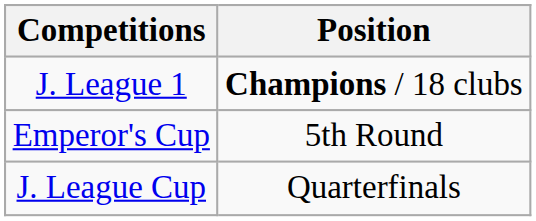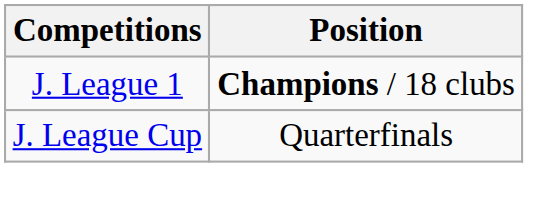 <table class="wikitable" style="text-align:center;">
 <tr>
 <th>Competitions</th>
 <th>Position</th>
 </tr>
 <tr>
 <td><a href='#'>J. League 1</a></td>
 <td><strong>Champions</strong> / 18 clubs</td>
 </tr>
 <tr>
-<td><a href='#'>Emperor's Cup</a></td>
-<td>5th Round</td>
-</tr>
-<tr>
 <td><a href='#'>J. League Cup</a></td>
 <td>Quarterfinals</td>
 </tr>
 </table>
